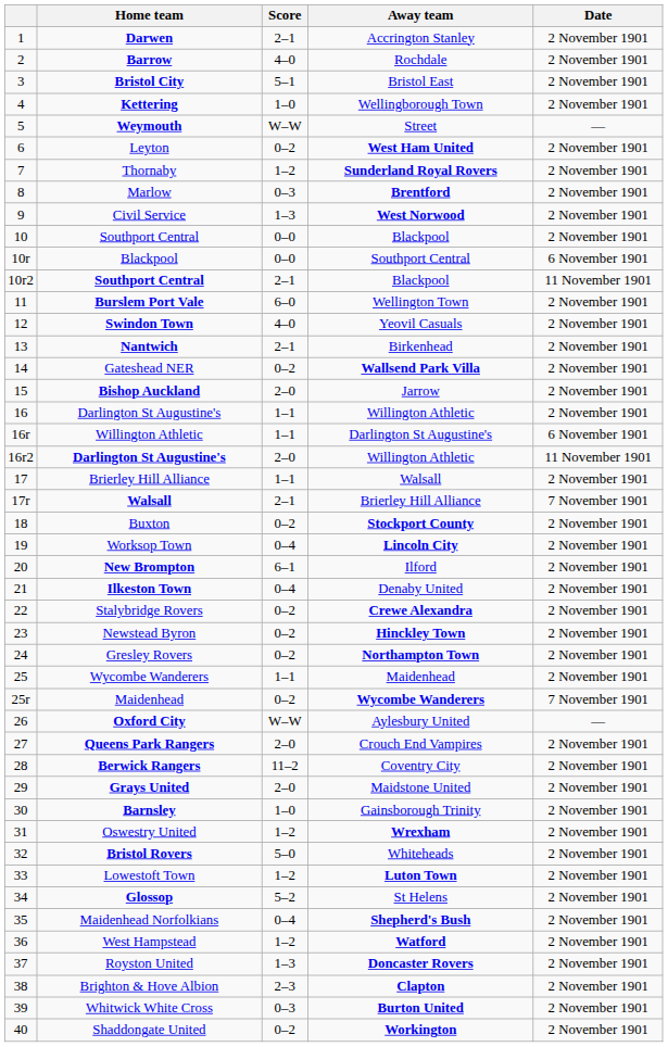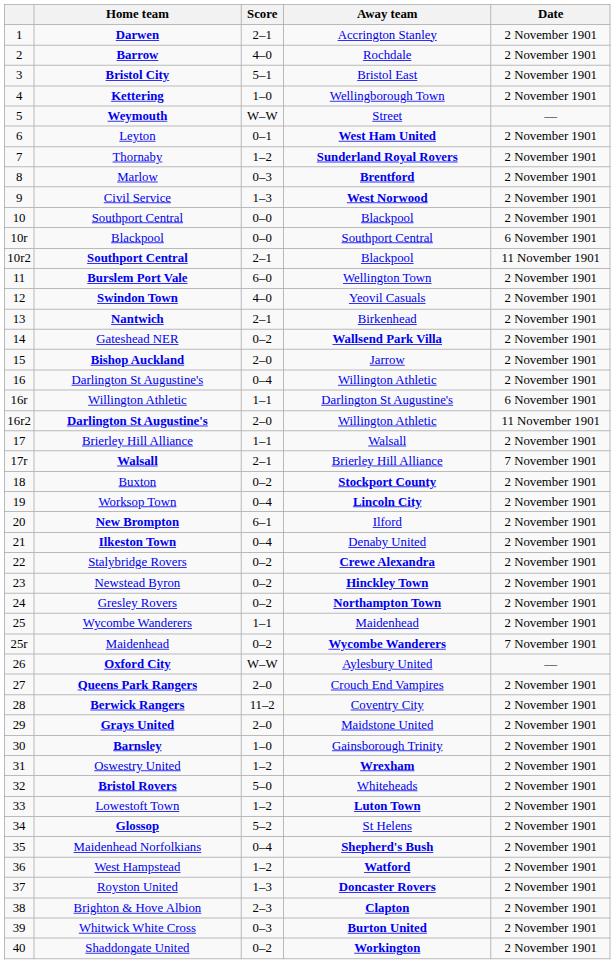 <table class="wikitable" style="text-align:center; width:60%">
 <tr>
 <th style="width:3%"></th>
 <th style="width:35%">Home team</th>
 <th style="width:7%">Score</th>
 <th style="width:35%">Away team</th>
 <th style="width:20%">Date</th>
 </tr>
 <tr>
 <td>1</td>
 <td><strong><a href='#'>Darwen</a></strong></td>
 <td>2–1</td>
 <td><a href='#'>Accrington Stanley</a></td>
 <td>2 November 1901</td>
 </tr>
 <tr>
 <td>2</td>
 <td><strong><a href='#'>Barrow</a></strong></td>
 <td>4–0</td>
 <td><a href='#'>Rochdale</a></td>
 <td>2 November 1901</td>
 </tr>
 <tr>
 <td>3</td>
 <td><strong><a href='#'>Bristol City</a></strong></td>
 <td>5–1</td>
 <td><a href='#'>Bristol East</a></td>
 <td>2 November 1901</td>
 </tr>
 <tr>
 <td>4</td>
 <td><strong><a href='#'>Kettering</a></strong></td>
 <td>1–0</td>
 <td><a href='#'>Wellingborough Town</a></td>
 <td>2 November 1901</td>
 </tr>
 <tr>
 <td>5</td>
 <td><strong><a href='#'>Weymouth</a></strong></td>
 <td>W–W</td>
 <td><a href='#'>Street</a></td>
 <td>—</td>
 </tr>
 <tr>
 <td>6</td>
 <td><a href='#'>Leyton</a></td>
-<td>0–2</td>
+<td>0–1</td>
 <td><strong><a href='#'>West Ham United</a></strong></td>
 <td>2 November 1901</td>
 </tr>
 <tr>
 <td>7</td>
 <td><a href='#'>Thornaby</a></td>
 <td>1–2</td>
 <td><strong><a href='#'>Sunderland Royal Rovers</a></strong></td>
 <td>2 November 1901</td>
 </tr>
 <tr>
 <td>8</td>
 <td><a href='#'>Marlow</a></td>
 <td>0–3</td>
 <td><strong><a href='#'>Brentford</a></strong></td>
 <td>2 November 1901</td>
 </tr>
 <tr>
 <td>9</td>
 <td><a href='#'>Civil Service</a></td>
 <td>1–3</td>
 <td><strong><a href='#'>West Norwood</a></strong></td>
 <td>2 November 1901</td>
 </tr>
 <tr>
 <td>10</td>
 <td><a href='#'>Southport Central</a></td>
 <td>0–0</td>
 <td><a href='#'>Blackpool</a></td>
 <td>2 November 1901</td>
 </tr>
 <tr>
 <td>10r</td>
 <td><a href='#'>Blackpool</a></td>
 <td>0–0</td>
 <td><a href='#'>Southport Central</a></td>
 <td>6 November 1901</td>
 </tr>
 <tr>
 <td>10r2</td>
 <td><strong><a href='#'>Southport Central</a></strong></td>
 <td>2–1</td>
 <td><a href='#'>Blackpool</a></td>
 <td>11 November 1901</td>
 </tr>
 <tr>
 <td>11</td>
 <td><strong><a href='#'>Burslem Port Vale</a></strong></td>
 <td>6–0</td>
 <td><a href='#'>Wellington Town</a></td>
 <td>2 November 1901</td>
 </tr>
 <tr>
 <td>12</td>
 <td><strong><a href='#'>Swindon Town</a></strong></td>
 <td>4–0</td>
 <td><a href='#'>Yeovil Casuals</a></td>
 <td>2 November 1901</td>
 </tr>
 <tr>
 <td>13</td>
 <td><strong><a href='#'>Nantwich</a></strong></td>
 <td>2–1</td>
 <td><a href='#'>Birkenhead</a></td>
 <td>2 November 1901</td>
 </tr>
 <tr>
 <td>14</td>
 <td><a href='#'>Gateshead NER</a></td>
 <td>0–2</td>
 <td><strong><a href='#'>Wallsend Park Villa</a></strong></td>
 <td>2 November 1901</td>
 </tr>
 <tr>
 <td>15</td>
 <td><strong><a href='#'>Bishop Auckland</a></strong></td>
 <td>2–0</td>
 <td><a href='#'>Jarrow</a></td>
 <td>2 November 1901</td>
 </tr>
 <tr>
 <td>16</td>
 <td><a href='#'>Darlington St Augustine's</a></td>
-<td>1–1</td>
+<td>0–4</td>
 <td><a href='#'>Willington Athletic</a></td>
 <td>2 November 1901</td>
 </tr>
 <tr>
 <td>16r</td>
 <td><a href='#'>Willington Athletic</a></td>
 <td>1–1</td>
 <td><a href='#'>Darlington St Augustine's</a></td>
 <td>6 November 1901</td>
 </tr>
 <tr>
 <td>16r2</td>
 <td><strong><a href='#'>Darlington St Augustine's</a></strong></td>
 <td>2–0</td>
 <td><a href='#'>Willington Athletic</a></td>
 <td>11 November 1901</td>
 </tr>
 <tr>
 <td>17</td>
 <td><a href='#'>Brierley Hill Alliance</a></td>
 <td>1–1</td>
 <td><a href='#'>Walsall</a></td>
 <td>2 November 1901</td>
 </tr>
 <tr>
 <td>17r</td>
 <td><strong><a href='#'>Walsall</a></strong></td>
 <td>2–1</td>
 <td><a href='#'>Brierley Hill Alliance</a></td>
 <td>7 November 1901</td>
 </tr>
 <tr>
 <td>18</td>
 <td><a href='#'>Buxton</a></td>
 <td>0–2</td>
 <td><strong><a href='#'>Stockport County</a></strong></td>
 <td>2 November 1901</td>
 </tr>
 <tr>
 <td>19</td>
 <td><a href='#'>Worksop Town</a></td>
 <td>0–4</td>
 <td><strong><a href='#'>Lincoln City</a></strong></td>
 <td>2 November 1901</td>
 </tr>
 <tr>
 <td>20</td>
 <td><strong><a href='#'>New Brompton</a></strong></td>
 <td>6–1</td>
 <td><a href='#'>Ilford</a></td>
 <td>2 November 1901</td>
 </tr>
 <tr>
 <td>21</td>
 <td><strong><a href='#'>Ilkeston Town</a></strong></td>
 <td>0–4</td>
 <td><a href='#'>Denaby United</a></td>
 <td>2 November 1901</td>
 </tr>
 <tr>
 <td>22</td>
 <td><a href='#'>Stalybridge Rovers</a></td>
 <td>0–2</td>
 <td><strong><a href='#'>Crewe Alexandra</a></strong></td>
 <td>2 November 1901</td>
 </tr>
 <tr>
 <td>23</td>
 <td><a href='#'>Newstead Byron</a></td>
 <td>0–2</td>
 <td><strong><a href='#'>Hinckley Town</a></strong></td>
 <td>2 November 1901</td>
 </tr>
 <tr>
 <td>24</td>
 <td><a href='#'>Gresley Rovers</a></td>
 <td>0–2</td>
 <td><strong><a href='#'>Northampton Town</a></strong></td>
 <td>2 November 1901</td>
 </tr>
 <tr>
 <td>25</td>
 <td><a href='#'>Wycombe Wanderers</a></td>
 <td>1–1</td>
 <td><a href='#'>Maidenhead</a></td>
 <td>2 November 1901</td>
 </tr>
 <tr>
 <td>25r</td>
 <td><a href='#'>Maidenhead</a></td>
 <td>0–2</td>
 <td><strong><a href='#'>Wycombe Wanderers</a></strong></td>
 <td>7 November 1901</td>
 </tr>
 <tr>
 <td>26</td>
 <td><strong><a href='#'>Oxford City</a></strong></td>
 <td>W–W</td>
 <td><a href='#'>Aylesbury United</a></td>
 <td>—</td>
 </tr>
 <tr>
 <td>27</td>
 <td><strong><a href='#'>Queens Park Rangers</a></strong></td>
 <td>2–0</td>
 <td><a href='#'>Crouch End Vampires</a></td>
 <td>2 November 1901</td>
 </tr>
 <tr>
 <td>28</td>
 <td><strong><a href='#'>Berwick Rangers</a></strong></td>
 <td>11–2</td>
 <td><a href='#'>Coventry City</a></td>
 <td>2 November 1901</td>
 </tr>
 <tr>
 <td>29</td>
 <td><strong><a href='#'>Grays United</a></strong></td>
 <td>2–0</td>
 <td><a href='#'>Maidstone United</a></td>
 <td>2 November 1901</td>
 </tr>
 <tr>
 <td>30</td>
 <td><strong><a href='#'>Barnsley</a></strong></td>
 <td>1–0</td>
 <td><a href='#'>Gainsborough Trinity</a></td>
 <td>2 November 1901</td>
 </tr>
 <tr>
 <td>31</td>
 <td><a href='#'>Oswestry United</a></td>
 <td>1–2</td>
 <td><strong><a href='#'>Wrexham</a></strong></td>
 <td>2 November 1901</td>
 </tr>
 <tr>
 <td>32</td>
 <td><strong><a href='#'>Bristol Rovers</a></strong></td>
 <td>5–0</td>
 <td><a href='#'>Whiteheads</a></td>
 <td>2 November 1901</td>
 </tr>
 <tr>
 <td>33</td>
 <td><a href='#'>Lowestoft Town</a></td>
 <td>1–2</td>
 <td><strong><a href='#'>Luton Town</a></strong></td>
 <td>2 November 1901</td>
 </tr>
 <tr>
 <td>34</td>
 <td><strong><a href='#'>Glossop</a></strong></td>
 <td>5–2</td>
 <td><a href='#'>St Helens</a></td>
 <td>2 November 1901</td>
 </tr>
 <tr>
 <td>35</td>
 <td><a href='#'>Maidenhead Norfolkians</a></td>
 <td>0–4</td>
 <td><strong><a href='#'>Shepherd's Bush</a></strong></td>
 <td>2 November 1901</td>
 </tr>
 <tr>
 <td>36</td>
 <td><a href='#'>West Hampstead</a></td>
 <td>1–2</td>
 <td><strong><a href='#'>Watford</a></strong></td>
 <td>2 November 1901</td>
 </tr>
 <tr>
 <td>37</td>
 <td><a href='#'>Royston United</a></td>
 <td>1–3</td>
 <td><strong><a href='#'>Doncaster Rovers</a></strong></td>
 <td>2 November 1901</td>
 </tr>
 <tr>
 <td>38</td>
 <td><a href='#'>Brighton & Hove Albion</a></td>
 <td>2–3</td>
 <td><strong><a href='#'>Clapton</a></strong></td>
 <td>2 November 1901</td>
 </tr>
 <tr>
 <td>39</td>
 <td><a href='#'>Whitwick White Cross</a></td>
 <td>0–3</td>
 <td><strong><a href='#'>Burton United</a></strong></td>
 <td>2 November 1901</td>
 </tr>
 <tr>
 <td>40</td>
 <td><a href='#'>Shaddongate United</a></td>
 <td>0–2</td>
 <td><strong><a href='#'>Workington</a></strong></td>
 <td>2 November 1901</td>
 </tr>
 </table>
